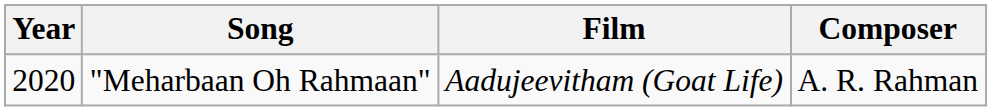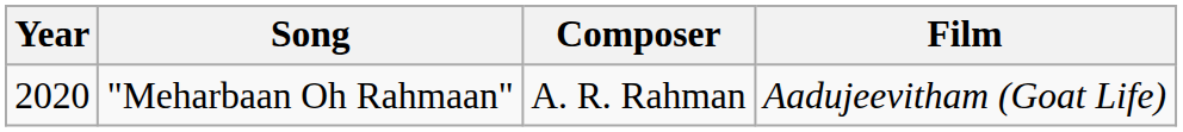 <table class="wikitable">
 <tr>
 <th>Year</th>
 <th>Song</th>
+<th>Composer</th>
 <th>Film</th>
-<th>Composer</th>
 </tr>
 <tr>
 <td>2020</td>
 <td>"Meharbaan Oh Rahmaan"</td>
+<td>A. R. Rahman</td>
 <td><em>Aadujeevitham (Goat Life)</em></td>
-<td>A. R. Rahman</td>
 </tr>
 </table>
